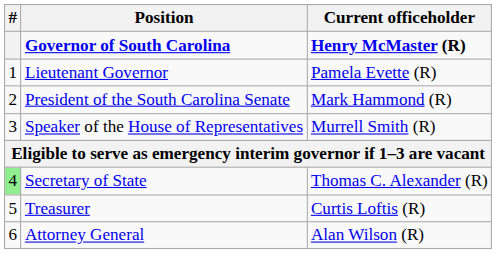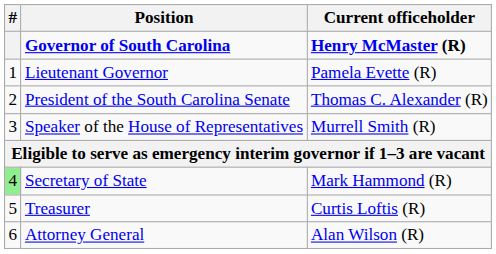 <table class=wikitable>
 <tr>
 <th>#</th>
 <th>Position</th>
 <th>Current officeholder</th>
 </tr>
 <tr>
 <th></th>
 <td><strong><a href='#'>Governor of South Carolina</a></strong></td>
 <td><strong><a href='#'>Henry McMaster</a> (R)</strong></td>
 </tr>
 <tr>
 <td>1</td>
 <td><a href='#'>Lieutenant Governor</a></td>
 <td><a href='#'>Pamela Evette</a> (R)</td>
 </tr>
 <tr>
 <td>2</td>
 <td><a href='#'>President of the South Carolina Senate</a></td>
-<td><a href='#'>Mark Hammond</a> (R)</td>
+<td><a href='#'>Thomas C. Alexander</a> (R)</td>
 </tr>
 <tr>
 <td>3</td>
 <td><a href='#'>Speaker</a> of the <a href='#'>House of Representatives</a></td>
 <td><a href='#'>Murrell Smith</a> (R)</td>
 </tr>
 <tr>
 <th colspan=3>Eligible to serve as emergency interim governor if 1–3 are vacant</th>
 </tr>
 <tr>
 <td style="background: lightgreen;">4</td>
 <td><a href='#'>Secretary of State</a></td>
-<td><a href='#'>Thomas C. Alexander</a> (R)</td>
+<td><a href='#'>Mark Hammond</a> (R)</td>
 </tr>
 <tr>
 <td>5</td>
 <td><a href='#'>Treasurer</a></td>
 <td><a href='#'>Curtis Loftis</a> (R)</td>
 </tr>
 <tr>
 <td>6</td>
 <td><a href='#'>Attorney General</a></td>
 <td><a href='#'>Alan Wilson</a> (R)</td>
 </tr>
 </table>
